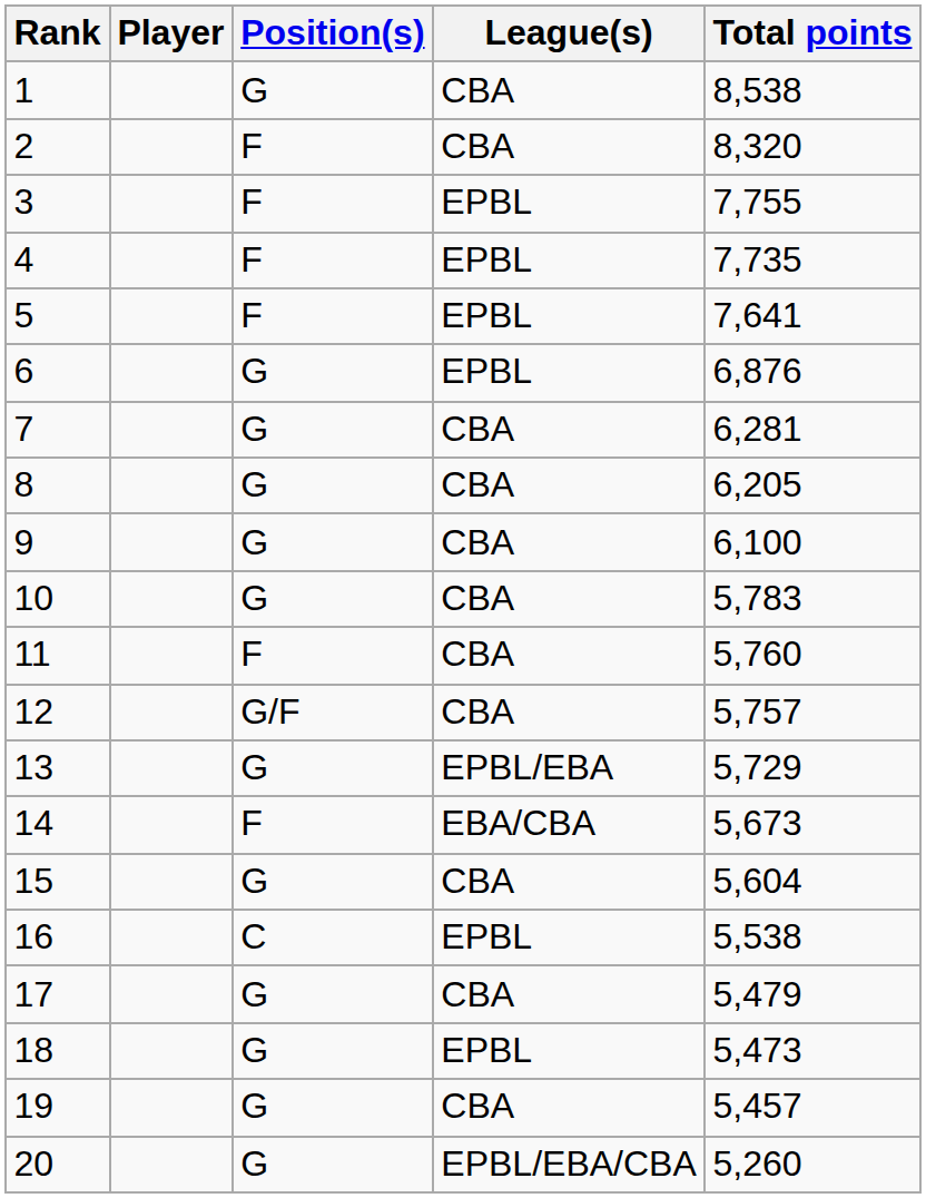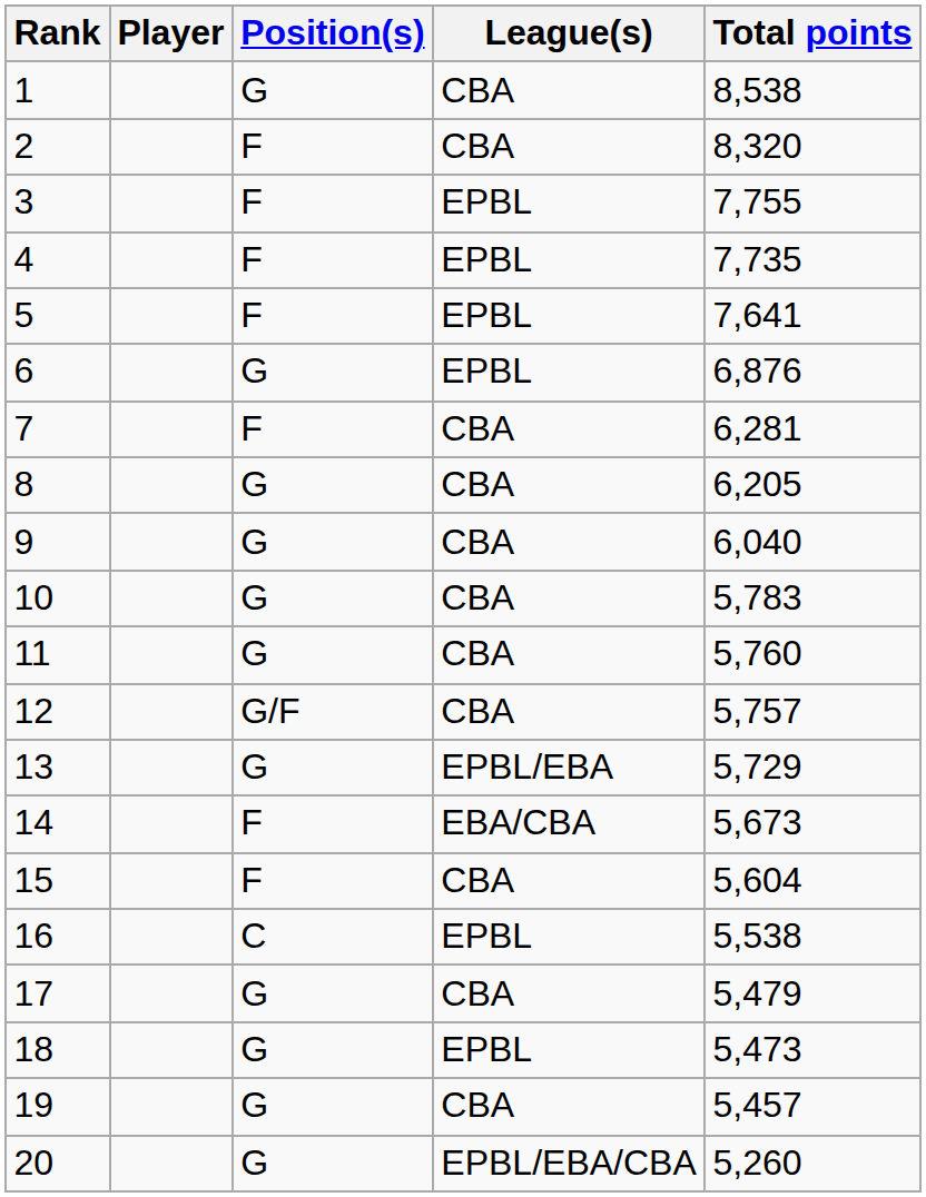 <table class="wikitable sortable">
 <tr>
 <th>Rank</th>
 <th>Player</th>
 <th><a href='#'>Position(s)</a></th>
 <th>League(s)</th>
 <th>Total <a href='#'>points</a></th>
 </tr>
 <tr>
 <td>1</td>
 <td></td>
 <td>G</td>
 <td>CBA</td>
 <td>8,538</td>
 </tr>
 <tr>
 <td>2</td>
 <td></td>
 <td>F</td>
 <td>CBA</td>
 <td>8,320</td>
 </tr>
 <tr>
 <td>3</td>
 <td></td>
 <td>F</td>
 <td>EPBL</td>
 <td>7,755</td>
 </tr>
 <tr>
 <td>4</td>
 <td></td>
 <td>F</td>
 <td>EPBL</td>
 <td>7,735</td>
 </tr>
 <tr>
 <td>5</td>
 <td></td>
 <td>F</td>
 <td>EPBL</td>
 <td>7,641</td>
 </tr>
 <tr>
 <td>6</td>
 <td></td>
 <td>G</td>
 <td>EPBL</td>
 <td>6,876</td>
 </tr>
 <tr>
 <td>7</td>
 <td></td>
-<td>G</td>
+<td>F</td>
 <td>CBA</td>
 <td>6,281</td>
 </tr>
 <tr>
 <td>8</td>
 <td></td>
 <td>G</td>
 <td>CBA</td>
 <td>6,205</td>
 </tr>
 <tr>
 <td>9</td>
 <td></td>
 <td>G</td>
 <td>CBA</td>
-<td>6,100</td>
+<td>6,040</td>
 </tr>
 <tr>
 <td>10</td>
 <td></td>
 <td>G</td>
 <td>CBA</td>
 <td>5,783</td>
 </tr>
 <tr>
 <td>11</td>
 <td></td>
-<td>F</td>
+<td>G</td>
 <td>CBA</td>
 <td>5,760</td>
 </tr>
 <tr>
 <td>12</td>
 <td></td>
 <td>G/F</td>
 <td>CBA</td>
 <td>5,757</td>
 </tr>
 <tr>
 <td>13</td>
 <td></td>
 <td>G</td>
 <td>EPBL/EBA</td>
 <td>5,729</td>
 </tr>
 <tr>
 <td>14</td>
 <td></td>
 <td>F</td>
 <td>EBA/CBA</td>
 <td>5,673</td>
 </tr>
 <tr>
 <td>15</td>
 <td></td>
-<td>G</td>
+<td>F</td>
 <td>CBA</td>
 <td>5,604</td>
 </tr>
 <tr>
 <td>16</td>
 <td></td>
 <td>C</td>
 <td>EPBL</td>
 <td>5,538</td>
 </tr>
 <tr>
 <td>17</td>
 <td></td>
 <td>G</td>
 <td>CBA</td>
 <td>5,479</td>
 </tr>
 <tr>
 <td>18</td>
 <td></td>
 <td>G</td>
 <td>EPBL</td>
 <td>5,473</td>
 </tr>
 <tr>
 <td>19</td>
 <td></td>
 <td>G</td>
 <td>CBA</td>
 <td>5,457</td>
 </tr>
 <tr>
 <td>20</td>
 <td></td>
 <td>G</td>
 <td>EPBL/EBA/CBA</td>
 <td>5,260</td>
 </tr>
 </table>
